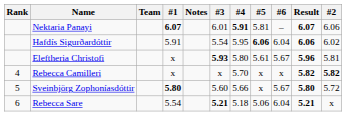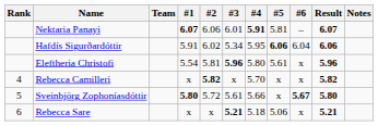 <table class="wikitable sortable" style="text-align:center; font-size:95%">
 <tr>
 <th>Rank</th>
 <th>Name</th>
 <th>Team</th>
 <th>#1</th>
-<th>Notes</th>
+<th>#2</th>
 <th>#3</th>
 <th>#4</th>
 <th>#5</th>
 <th>#6</th>
 <th>Result</th>
-<th>#2</th>
+<th>Notes</th>
 </tr>
 <tr>
 <td></td>
 <td align="left"><a href='#'>Nektaria Panayi</a></td>
 <td align=left></td>
 <td><strong>6.07</strong></td>
-<td></td>
+<td>6.06</td>
 <td>6.01</td>
 <td><strong>5.91</strong></td>
 <td>5.81</td>
 <td>–</td>
 <td><strong>6.07</strong></td>
-<td>6.06</td>
+<td></td>
 </tr>
 <tr>
 <td></td>
 <td align="left"><a href='#'>Hafdís Sigurðardóttir</a></td>
 <td align=left></td>
 <td>5.91</td>
-<td></td>
-<td>5.54</td>
+<td>6.02</td>
+<td>5.34</td>
 <td>5.95</td>
 <td><strong>6.06</strong></td>
 <td>6.04</td>
 <td><strong>6.06</strong></td>
-<td>6.02</td>
+<td></td>
 </tr>
 <tr>
 <td></td>
 <td align="left"><a href='#'>Eleftheria Christofi</a></td>
 <td align=left></td>
-<td>x</td>
-<td></td>
-<td><strong>5.93</strong></td>
+<td>5.54</td>
+<td>5.81</td>
+<td><strong>5.96</strong></td>
 <td>5.80</td>
 <td>5.61</td>
-<td>5.67</td>
+<td>x</td>
 <td><strong>5.96</strong></td>
-<td>5.81</td>
+<td></td>
 </tr>
 <tr>
 <td>4</td>
 <td align="left"><a href='#'>Rebecca Camilleri</a></td>
 <td align=left></td>
 <td>x</td>
-<td></td>
+<td><strong>5.82</strong></td>
 <td>x</td>
 <td>5.70</td>
 <td>x</td>
 <td>x</td>
 <td><strong>5.82</strong></td>
-<td><strong>5.82</strong></td>
+<td></td>
 </tr>
 <tr>
 <td>5</td>
 <td align="left"><a href='#'>Sveinbjörg Zophoníasdóttir</a></td>
 <td align=left></td>
 <td><strong>5.80</strong></td>
-<td></td>
-<td>5.60</td>
+<td>5.72</td>
+<td>5.61</td>
 <td>5.66</td>
 <td>x</td>
-<td>5.67</td>
+<td><strong>5.67</strong></td>
 <td><strong>5.80</strong></td>
-<td>5.72</td>
+<td></td>
 </tr>
 <tr>
 <td>6</td>
 <td align="left"><a href='#'>Rebecca Sare</a></td>
 <td align=left></td>
-<td>5.54</td>
-<td></td>
+<td>x</td>
+<td>x</td>
 <td><strong>5.21</strong></td>
 <td>5.18</td>
 <td>5.06</td>
-<td>6.04</td>
+<td>x</td>
 <td><strong>5.21</strong></td>
-<td>x</td>
+<td></td>
 </tr>
 </table>
